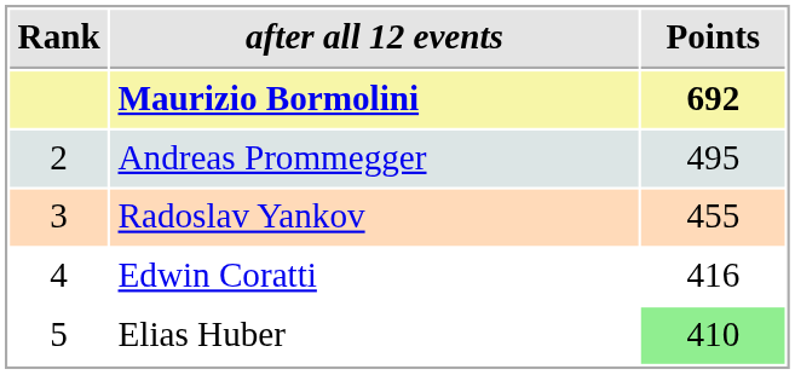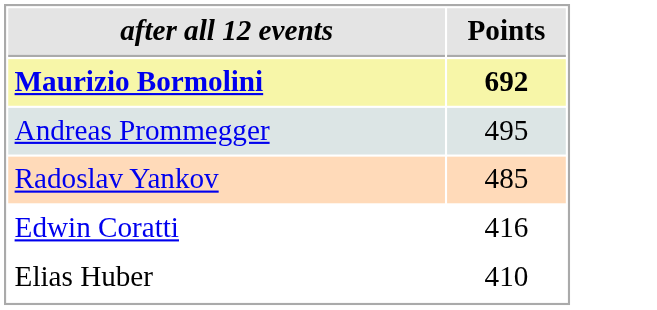 <table cellspacing="1" cellpadding="3" style="border:1px solid #AAAAAA;font-size:86%">
 <tr style="background-color: #E4E4E4;">
-<th style="border-bottom:1px solid #AAAAAA; width: 10px;">Rank</th>
 <th style="border-bottom:1px solid #AAAAAA; width: 200px;"><em>after all 12 events</em></th>
 <th style="border-bottom:1px solid #AAAAAA; width: 50px;">Points</th>
 </tr>
 <tr style="background:#f7f6a8;">
-<td align=center></td>
 <td> <strong><a href='#'>Maurizio Bormolini</a></strong></td>
 <td align=center><strong>692</strong></td>
 </tr>
 <tr style="background:#dce5e5;">
-<td align=center>2</td>
 <td> <a href='#'>Andreas Prommegger</a></td>
 <td align=center>495</td>
 </tr>
 <tr style="background:#ffdab9;">
-<td align=center>3</td>
 <td> <a href='#'>Radoslav Yankov</a></td>
-<td align=center>455</td>
+<td align=center>485</td>
 </tr>
 <tr>
-<td align=center>4</td>
 <td> <a href='#'>Edwin Coratti</a></td>
 <td align=center>416</td>
 </tr>
 <tr>
-<td align=center>5</td>
 <td> Elias Huber</td>
-<td align=center style="background: lightgreen;">410</td>
+<td align=center>410</td>
 </tr>
 </table>
